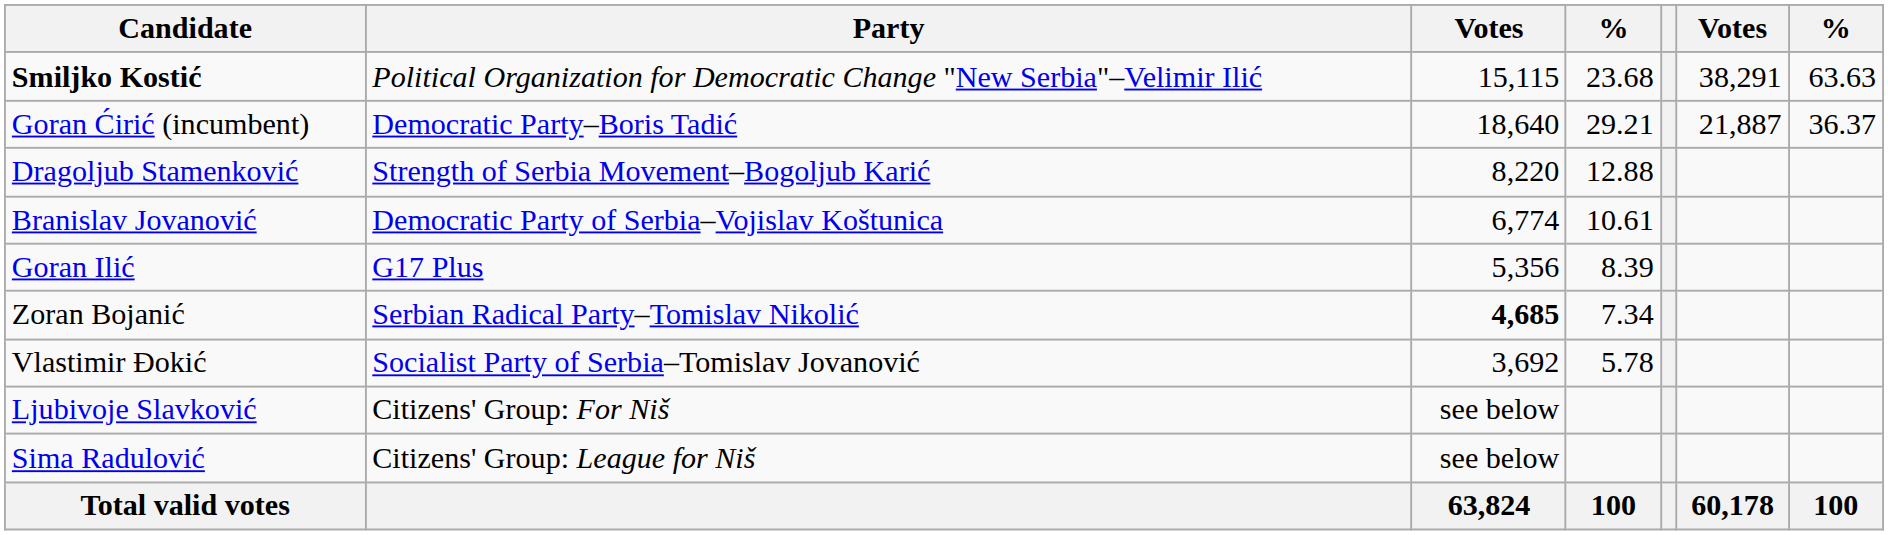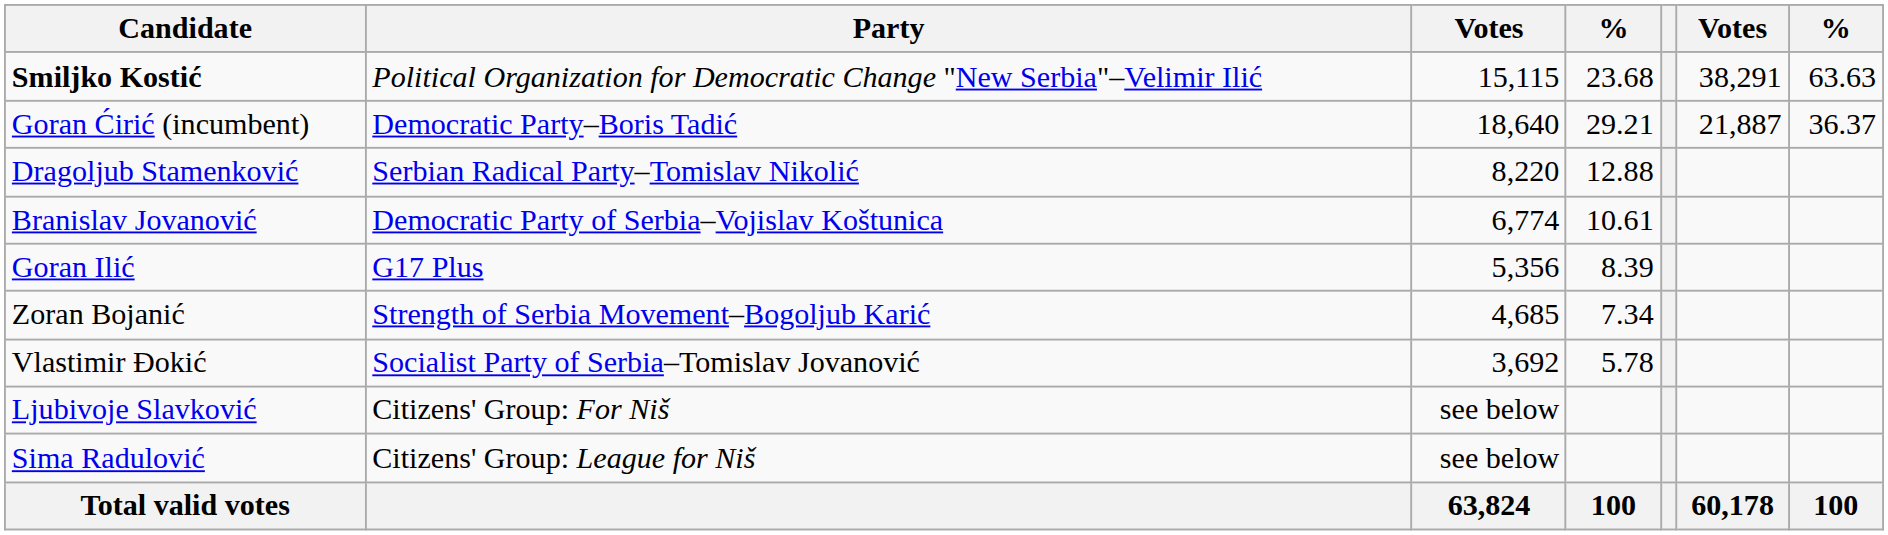 <table style="width:1000px;" class="wikitable">
 <tr>
 <th>Candidate</th>
 <th>Party</th>
 <th>Votes</th>
 <th>%</th>
 <th></th>
 <th>Votes</th>
 <th>%</th>
 </tr>
 <tr>
 <td align="left"><strong>Smiljko Kostić</strong></td>
 <td align="left"><em>Political Organization for Democratic Change</em> "<a href='#'>New Serbia</a>"–<a href='#'>Velimir Ilić</a></td>
 <td align="right">15,115</td>
 <td align="right">23.68</td>
 <th align="left"></th>
 <td align="right">38,291</td>
 <td align="right">63.63</td>
 </tr>
 <tr>
 <td align="left"><a href='#'>Goran Ćirić</a> (incumbent)</td>
 <td align="left"><a href='#'>Democratic Party</a>–<a href='#'>Boris Tadić</a></td>
 <td align="right">18,640</td>
 <td align="right">29.21</td>
 <th align="left"></th>
 <td align="right">21,887</td>
 <td align="right">36.37</td>
 </tr>
 <tr>
 <td align="left"><a href='#'>Dragoljub Stamenković</a></td>
-<td align="left"><a href='#'>Strength of Serbia Movement</a>–<a href='#'>Bogoljub Karić</a></td>
+<td align="left"><a href='#'>Serbian Radical Party</a>–<a href='#'>Tomislav Nikolić</a></td>
 <td align="right">8,220</td>
 <td align="right">12.88</td>
 <th align="left"></th>
 <td align="right"></td>
 <td align="right"></td>
 </tr>
 <tr>
 <td align="left"><a href='#'>Branislav Jovanović</a></td>
 <td align="left"><a href='#'>Democratic Party of Serbia</a>–<a href='#'>Vojislav Koštunica</a></td>
 <td align="right">6,774</td>
 <td align="right">10.61</td>
 <th align="left"></th>
 <td align="right"></td>
 <td align="right"></td>
 </tr>
 <tr>
 <td align="left"><a href='#'>Goran Ilić</a></td>
 <td align="left"><a href='#'>G17 Plus</a></td>
 <td align="right">5,356</td>
 <td align="right">8.39</td>
 <th align="left"></th>
 <td align="right"></td>
 <td align="right"></td>
 </tr>
 <tr>
 <td align="left">Zoran Bojanić</td>
-<td align="left"><a href='#'>Serbian Radical Party</a>–<a href='#'>Tomislav Nikolić</a></td>
-<td align="right"><strong>4,685</strong></td>
+<td align="left"><a href='#'>Strength of Serbia Movement</a>–<a href='#'>Bogoljub Karić</a></td>
+<td align="right">4,685</td>
 <td align="right">7.34</td>
 <th align="left"></th>
 <td align="right"></td>
 <td align="right"></td>
 </tr>
 <tr>
 <td align="left">Vlastimir Đokić</td>
 <td align="left"><a href='#'>Socialist Party of Serbia</a>–Tomislav Jovanović</td>
 <td align="right">3,692</td>
 <td align="right">5.78</td>
 <th align="left"></th>
 <td align="right"></td>
 <td align="right"></td>
 </tr>
 <tr>
 <td align="left"><a href='#'>Ljubivoje Slavković</a></td>
 <td align="left">Citizens' Group: <em>For Niš</em></td>
 <td align="right">see below</td>
 <td align="right"></td>
 <th align="left"></th>
 <td align="right"></td>
 <td align="right"></td>
 </tr>
 <tr>
 <td align="left"><a href='#'>Sima Radulović</a></td>
 <td align="left">Citizens' Group: <em>League for Niš</em></td>
 <td align="right">see below</td>
 <td align="right"></td>
 <th align="left"></th>
 <td align="right"></td>
 <td align="right"></td>
 </tr>
 <tr>
 <th align="left">Total valid votes</th>
 <th align="left"></th>
 <th align="right">63,824</th>
 <th align="right">100</th>
 <th align="left"></th>
 <th align="right">60,178</th>
 <th align="right">100</th>
 </tr>
 </table>
